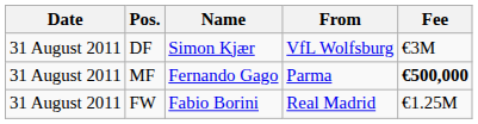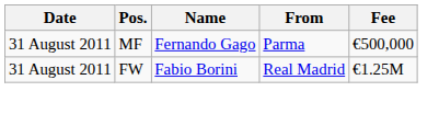 <table class="wikitable">
 <tr>
 <th>Date</th>
 <th>Pos.</th>
 <th>Name</th>
 <th>From</th>
 <th>Fee</th>
 </tr>
 <tr>
 <td>31 August 2011</td>
-<td>DF</td>
-<td> <a href='#'>Simon Kjær</a></td>
-<td> <a href='#'>VfL Wolfsburg</a></td>
-<td>€3M</td>
-</tr>
-<tr>
-<td>31 August 2011</td>
 <td>MF</td>
 <td> <a href='#'>Fernando Gago</a></td>
 <td> <a href='#'>Parma</a></td>
-<td><strong>€500,000</strong></td>
+<td>€500,000</td>
 </tr>
 <tr>
 <td>31 August 2011</td>
 <td>FW</td>
 <td> <a href='#'>Fabio Borini</a></td>
 <td> <a href='#'>Real Madrid</a></td>
 <td>€1.25M</td>
 </tr>
 </table>
